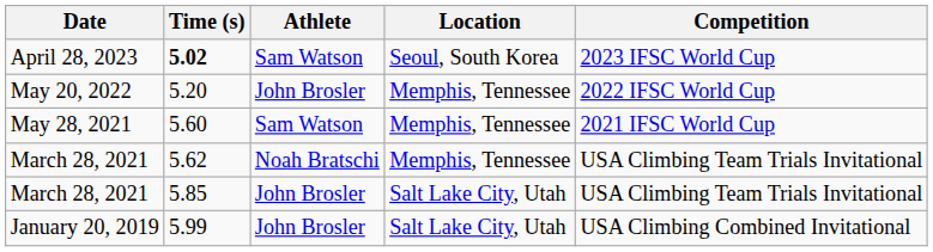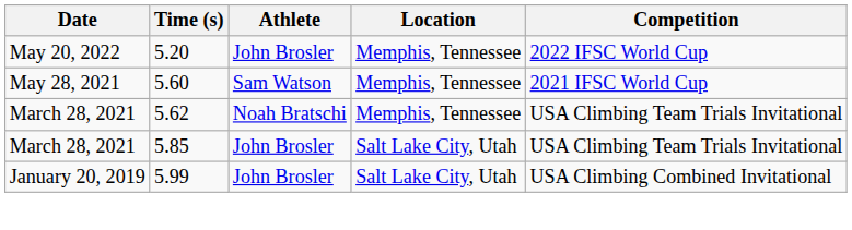 <table class="wikitable">
 <tr>
 <th>Date</th>
 <th>Time (s)</th>
 <th>Athlete</th>
 <th>Location</th>
 <th>Competition</th>
-</tr>
-<tr>
-<td>April 28, 2023</td>
-<td><strong>5.02</strong></td>
-<td><a href='#'>Sam Watson</a></td>
-<td><a href='#'>Seoul</a>, South Korea</td>
-<td><a href='#'>2023 IFSC World Cup</a></td>
 </tr>
 <tr>
 <td>May 20, 2022</td>
 <td>5.20</td>
 <td><a href='#'>John Brosler</a></td>
 <td><a href='#'>Memphis</a>, Tennessee</td>
 <td><a href='#'>2022 IFSC World Cup</a></td>
 </tr>
 <tr>
 <td>May 28, 2021</td>
 <td>5.60</td>
 <td><a href='#'>Sam Watson</a></td>
 <td><a href='#'>Memphis</a>, Tennessee</td>
 <td><a href='#'>2021 IFSC World Cup</a></td>
 </tr>
 <tr>
 <td>March 28, 2021</td>
 <td>5.62</td>
 <td><a href='#'>Noah Bratschi</a></td>
 <td><a href='#'>Memphis</a>, Tennessee</td>
 <td>USA Climbing Team Trials Invitational</td>
 </tr>
 <tr>
 <td>March 28, 2021</td>
 <td>5.85</td>
 <td><a href='#'>John Brosler</a></td>
 <td><a href='#'>Salt Lake City</a>, Utah</td>
 <td>USA Climbing Team Trials Invitational</td>
 </tr>
 <tr>
 <td>January 20, 2019</td>
 <td>5.99</td>
 <td><a href='#'>John Brosler</a></td>
 <td><a href='#'>Salt Lake City</a>, Utah</td>
 <td>USA Climbing Combined Invitational</td>
 </tr>
 </table>
